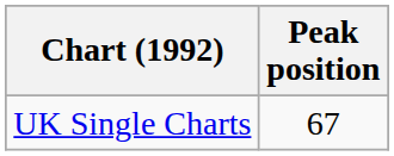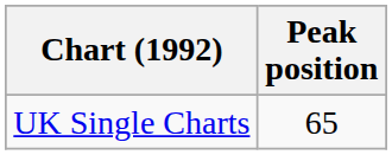 <table class="wikitable">
 <tr>
 <th>Chart (1992)</th>
 <th>Peak<br>position</th>
 </tr>
 <tr>
 <td><a href='#'>UK Single Charts</a></td>
-<td style="text-align:center;">67</td>
+<td style="text-align:center;">65</td>
 </tr>
 </table>
